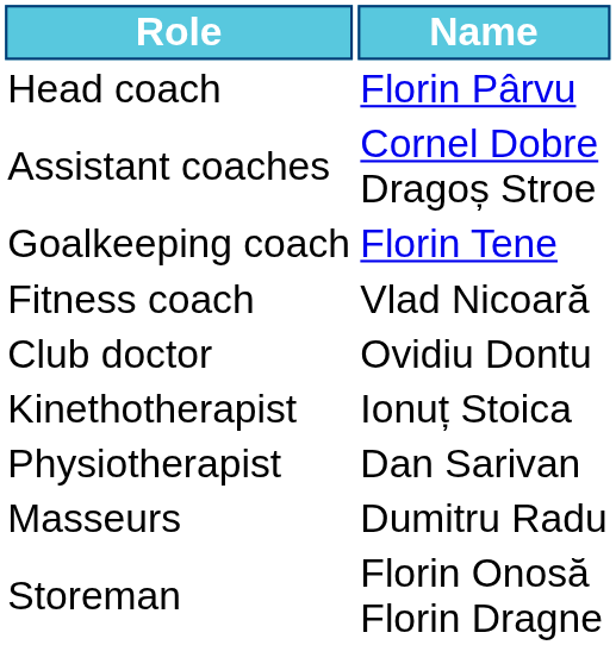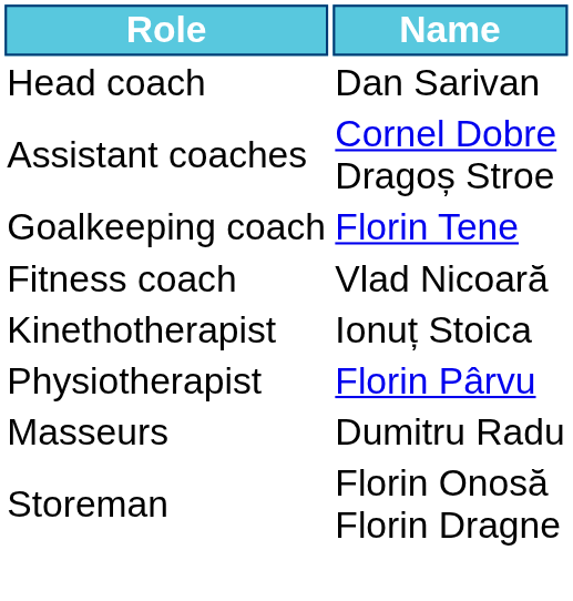 <table class="toccolours">
 <tr>
 <th style="background:#58c8de;color:white;border:1px solid #033b74;">Role</th>
 <th style="background:#58c8de;color:white;border:1px solid #033b74;">Name</th>
 </tr>
 <tr>
 <td>Head coach</td>
-<td> <a href='#'>Florin Pârvu</a></td>
+<td> Dan Sarivan</td>
 </tr>
 <tr>
 <td>Assistant coaches</td>
 <td> <a href='#'>Cornel Dobre</a> <br>  Dragoș Stroe</td>
 </tr>
 <tr>
 <td>Goalkeeping coach</td>
 <td> <a href='#'>Florin Tene</a></td>
 </tr>
 <tr>
 <td>Fitness coach</td>
 <td> Vlad Nicoară</td>
 </tr>
 <tr>
-<td>Club doctor</td>
-<td> Ovidiu Dontu</td>
-</tr>
-<tr>
 <td>Kinethotherapist</td>
 <td> Ionuț Stoica</td>
 </tr>
 <tr>
 <td>Physiotherapist</td>
-<td> Dan Sarivan</td>
+<td> <a href='#'>Florin Pârvu</a></td>
 </tr>
 <tr>
 <td>Masseurs</td>
 <td> Dumitru Radu</td>
 </tr>
 <tr>
 <td>Storeman</td>
 <td> Florin Onosă <br>  Florin Dragne</td>
 </tr>
 </table>
